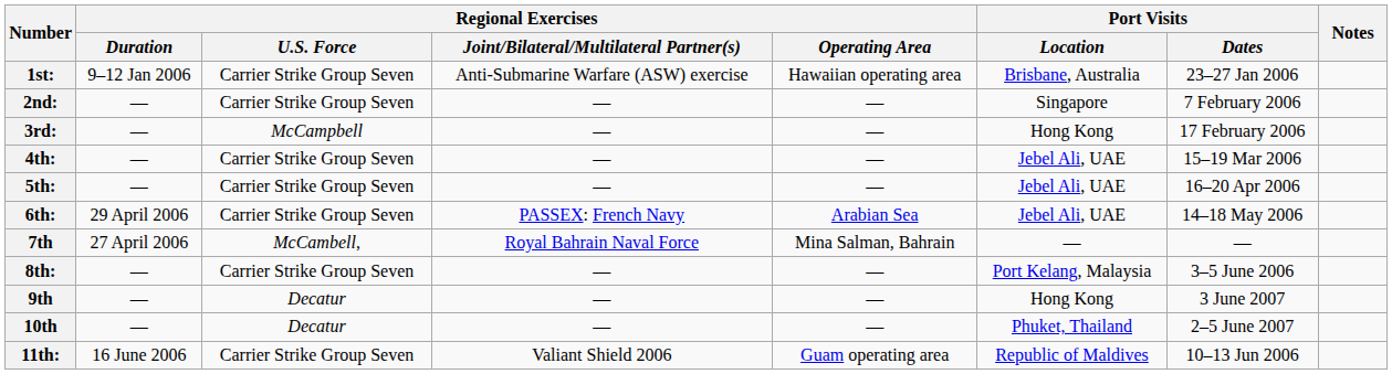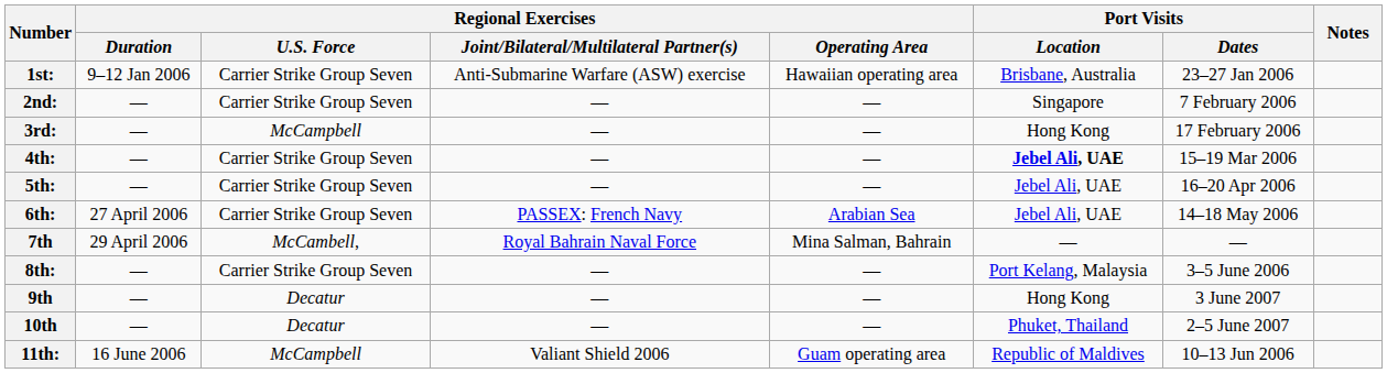 <table class="wikitable" style="text-align:center" width=99%>
 <tr>
 <th rowspan="2" width="5%">Number</th>
 <th colspan="4" align="center">Regional Exercises</th>
 <th colspan="2" align="center">Port Visits</th>
 <th rowspan="2" width="5%">Notes</th>
 </tr>
 <tr>
 <th align="center"><em>Duration</em></th>
 <th align="center"><em>U.S. Force</em></th>
 <th align="center"><em>Joint/Bilateral/Multilateral Partner(s)</em></th>
 <th align="center"><em>Operating Area</em></th>
 <th align="center"><em>Location</em></th>
 <th align="center"><em>Dates</em></th>
 </tr>
 <tr>
 <th>1st:</th>
 <td>9–12 Jan 2006</td>
 <td>Carrier Strike Group Seven</td>
 <td>Anti-Submarine Warfare (ASW) exercise</td>
 <td>Hawaiian operating area</td>
 <td><a href='#'>Brisbane</a>, Australia</td>
 <td>23–27 Jan 2006</td>
 <td></td>
 </tr>
 <tr>
 <th>2nd:</th>
 <td>—</td>
 <td>Carrier Strike Group Seven</td>
 <td>—</td>
 <td>—</td>
 <td>Singapore</td>
 <td>7 February 2006</td>
 <td></td>
 </tr>
 <tr>
 <th>3rd:</th>
 <td>—</td>
 <td><em>McCampbell</em></td>
 <td>—</td>
 <td>—</td>
 <td>Hong Kong</td>
 <td>17 February 2006</td>
 <td></td>
 </tr>
 <tr>
 <th>4th:</th>
 <td>—</td>
 <td>Carrier Strike Group Seven</td>
 <td>—</td>
 <td>—</td>
-<td><a href='#'>Jebel Ali</a>, UAE</td>
+<td><strong><a href='#'>Jebel Ali</a>, UAE</strong></td>
 <td>15–19 Mar 2006</td>
 <td></td>
 </tr>
 <tr>
 <th>5th:</th>
 <td>—</td>
 <td>Carrier Strike Group Seven</td>
 <td>—</td>
 <td>—</td>
 <td><a href='#'>Jebel Ali</a>, UAE</td>
 <td>16–20 Apr 2006</td>
 <td></td>
 </tr>
 <tr>
 <th>6th:</th>
-<td>29 April 2006</td>
+<td>27 April 2006</td>
 <td>Carrier Strike Group Seven</td>
 <td><a href='#'>PASSEX</a>:  <a href='#'>French Navy</a></td>
 <td><a href='#'>Arabian Sea</a></td>
 <td><a href='#'>Jebel Ali</a>, UAE</td>
 <td>14–18 May 2006</td>
 <td></td>
 </tr>
 <tr>
 <th>7th</th>
-<td>27 April 2006</td>
+<td>29 April 2006</td>
 <td><em>McCambell</em>, </td>
 <td><a href='#'>Royal Bahrain Naval Force</a></td>
 <td>Mina Salman, Bahrain</td>
 <td>—</td>
 <td>—</td>
 <td></td>
 </tr>
 <tr>
 <th>8th:</th>
 <td>—</td>
 <td>Carrier Strike Group Seven</td>
 <td>—</td>
 <td>—</td>
 <td><a href='#'>Port Kelang</a>, Malaysia</td>
 <td>3–5 June 2006</td>
 <td></td>
 </tr>
 <tr>
 <th>9th</th>
 <td>—</td>
 <td><em>Decatur</em></td>
 <td>—</td>
 <td>—</td>
 <td>Hong Kong</td>
 <td>3 June 2007</td>
 <td></td>
 </tr>
 <tr>
 <th>10th</th>
 <td>—</td>
 <td><em>Decatur</em></td>
 <td>—</td>
 <td>—</td>
 <td><a href='#'>Phuket, Thailand</a></td>
 <td>2–5 June 2007</td>
 <td></td>
 </tr>
 <tr>
 <th>11th:</th>
 <td>16 June 2006</td>
-<td>Carrier Strike Group Seven</td>
+<td><em>McCampbell</em></td>
 <td>Valiant Shield 2006</td>
 <td><a href='#'>Guam</a> operating area</td>
 <td><a href='#'>Republic of Maldives</a></td>
 <td>10–13 Jun 2006</td>
 <td></td>
 </tr>
 <tr>
 </tr>
 </table>
